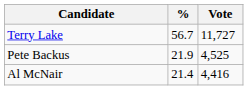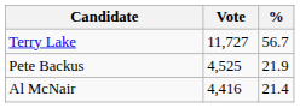 <table class="wikitable">
 <tr>
 <th bgcolor="#DDDDFF" width="200px">Candidate</th>
+<th bgcolor="#DDDDFF" width="50px">Vote</th>
 <th bgcolor="#DDDDFF" width="30px">%</th>
-<th bgcolor="#DDDDFF" width="50px">Vote</th>
 </tr>
 <tr>
 <td><a href='#'>Terry Lake</a></td>
+<td>11,727</td>
 <td>56.7</td>
-<td>11,727</td>
 </tr>
 <tr>
 <td>Pete Backus</td>
+<td>4,525</td>
 <td>21.9</td>
-<td>4,525</td>
 </tr>
 <tr>
 <td>Al McNair</td>
+<td>4,416</td>
 <td>21.4</td>
-<td>4,416</td>
 </tr>
 </table>
